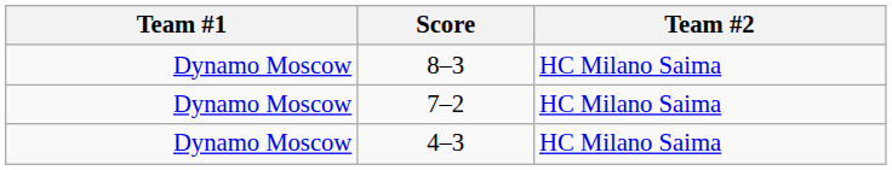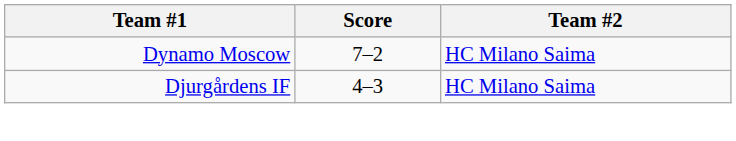 <table class="wikitable" style="text-align: center;">
 <tr>
 <th width=22%>Team #1</th>
 <th width=11%>Score</th>
 <th width=22%>Team #2</th>
 </tr>
 <tr>
 <td style="text-align: right;"><a href='#'>Dynamo Moscow</a> </td>
-<td>8–3</td>
-<td style="text-align: left;"> <a href='#'>HC Milano Saima</a></td>
-</tr>
-<tr>
-<td style="text-align: right;"><a href='#'>Dynamo Moscow</a> </td>
 <td>7–2</td>
 <td style="text-align: left;"> <a href='#'>HC Milano Saima</a></td>
 </tr>
 <tr>
-<td style="text-align: right;"><a href='#'>Dynamo Moscow</a> </td>
+<td style="text-align: right;"><a href='#'>Djurgårdens IF</a> </td>
 <td>4–3</td>
 <td style="text-align: left;"> <a href='#'>HC Milano Saima</a></td>
 </tr>
 </table>
